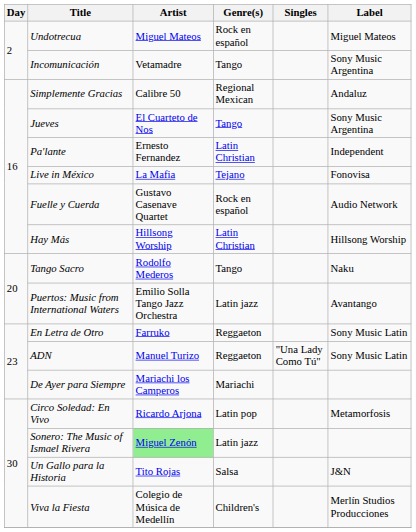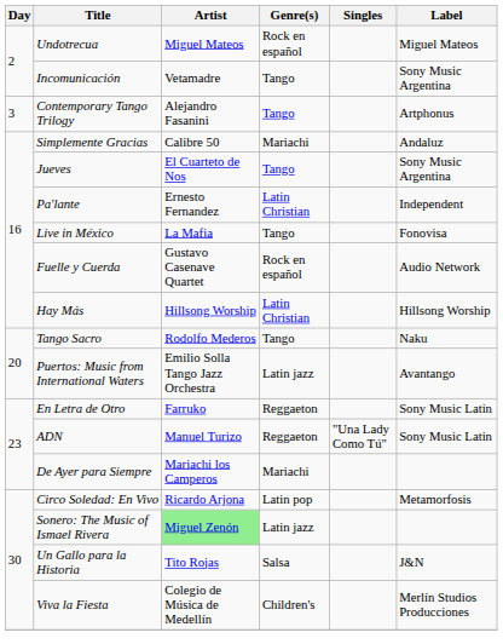 <table class="wikitable sortable" style="text-align: left;">
 <tr>
 <th>Day</th>
 <th>Title</th>
 <th>Artist</th>
 <th>Genre(s)</th>
 <th>Singles</th>
 <th>Label</th>
 </tr>
 <tr>
 <td rowspan="2">2</td>
 <td><em>Undotrecua</em></td>
 <td><a href='#'>Miguel Mateos</a></td>
 <td>Rock en español</td>
 <td></td>
 <td>Miguel Mateos</td>
 </tr>
 <tr>
 <td><em>Incomunicación</em></td>
 <td>Vetamadre</td>
 <td>Tango</td>
 <td></td>
 <td>Sony Music Argentina</td>
 </tr>
 <tr>
+<td>3</td>
+<td><em>Contemporary Tango Trilogy</em></td>
+<td>Alejandro Fasanini</td>
+<td><a href='#'>Tango</a></td>
+<td></td>
+<td>Artphonus</td>
+</tr>
+<tr>
 <td rowspan="6">16</td>
 <td><em>Simplemente Gracias</em></td>
 <td>Calibre 50</td>
-<td>Regional Mexican</td>
+<td>Mariachi</td>
 <td></td>
 <td>Andaluz</td>
 </tr>
 <tr>
 <td><em>Jueves</em></td>
 <td><a href='#'>El Cuarteto de Nos</a></td>
 <td><a href='#'>Tango</a></td>
 <td></td>
 <td>Sony Music Argentina</td>
 </tr>
 <tr>
 <td><em>Pa'lante</em></td>
 <td>Ernesto Fernandez</td>
 <td><a href='#'>Latin Christian</a></td>
 <td></td>
 <td>Independent</td>
 </tr>
 <tr>
 <td><em>Live in México</em></td>
 <td><a href='#'>La Mafia</a></td>
-<td><a href='#'>Tejano</a></td>
+<td>Tango</td>
 <td></td>
 <td>Fonovisa</td>
 </tr>
 <tr>
 <td><em>Fuelle y Cuerda</em></td>
 <td>Gustavo Casenave Quartet</td>
 <td>Rock en español</td>
 <td></td>
 <td>Audio Network</td>
 </tr>
 <tr>
 <td><em>Hay Más</em></td>
 <td><a href='#'>Hillsong Worship</a></td>
 <td><a href='#'>Latin Christian</a></td>
 <td></td>
 <td>Hillsong Worship</td>
 </tr>
 <tr>
 <td rowspan="2">20</td>
 <td><em>Tango Sacro</em></td>
 <td><a href='#'>Rodolfo Mederos</a></td>
 <td>Tango</td>
 <td></td>
 <td>Naku</td>
 </tr>
 <tr>
 <td><em>Puertos: Music from International Waters</em></td>
 <td>Emilio Solla Tango Jazz Orchestra</td>
 <td>Latin jazz</td>
 <td></td>
 <td>Avantango</td>
 </tr>
 <tr>
 <td rowspan="3">23</td>
 <td><em>En Letra de Otro</em></td>
 <td><a href='#'>Farruko</a></td>
 <td>Reggaeton</td>
 <td></td>
 <td>Sony Music Latin</td>
 </tr>
 <tr>
 <td><em>ADN</em></td>
 <td><a href='#'>Manuel Turizo</a></td>
 <td>Reggaeton</td>
 <td>"Una Lady Como Tú"</td>
 <td>Sony Music Latin</td>
 </tr>
 <tr>
 <td><em>De Ayer para Siempre</em></td>
 <td><a href='#'>Mariachi los Camperos</a></td>
 <td>Mariachi</td>
 <td></td>
 <td></td>
 </tr>
 <tr>
 <td rowspan="4">30</td>
 <td><em>Circo Soledad: En Vivo</em></td>
 <td><a href='#'>Ricardo Arjona</a></td>
 <td>Latin pop</td>
 <td></td>
 <td>Metamorfosis</td>
 </tr>
 <tr>
 <td><em>Sonero: The Music of Ismael Rivera</em></td>
 <td style="background: lightgreen;"><a href='#'>Miguel Zenón</a></td>
 <td>Latin jazz</td>
 <td></td>
 <td></td>
 </tr>
 <tr>
 <td><em>Un Gallo para la Historia</em></td>
 <td><a href='#'>Tito Rojas</a></td>
 <td>Salsa</td>
 <td></td>
 <td>J&N</td>
 </tr>
 <tr>
 <td><em>Viva la Fiesta</em></td>
 <td>Colegio de Música de Medellín</td>
 <td>Children's</td>
 <td></td>
 <td>Merlín Studios Producciones</td>
 </tr>
 <tr>
 </tr>
 </table>
